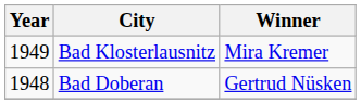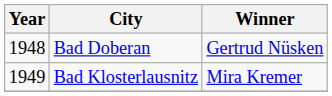 <table class="wikitable">
 <tr>
 <th>Year</th>
 <th>City</th>
 <th>Winner</th>
 </tr>
 <tr>
+<td>1948</td>
+<td><a href='#'>Bad Doberan</a></td>
+<td><a href='#'>Gertrud Nüsken</a></td>
+</tr>
+<tr>
 <td>1949</td>
 <td><a href='#'>Bad Klosterlausnitz</a></td>
 <td><a href='#'>Mira Kremer</a></td>
 </tr>
 <tr>
-<td>1948</td>
-<td><a href='#'>Bad Doberan</a></td>
-<td><a href='#'>Gertrud Nüsken</a></td>
-</tr>
-<tr>
 </tr>
 </table>
